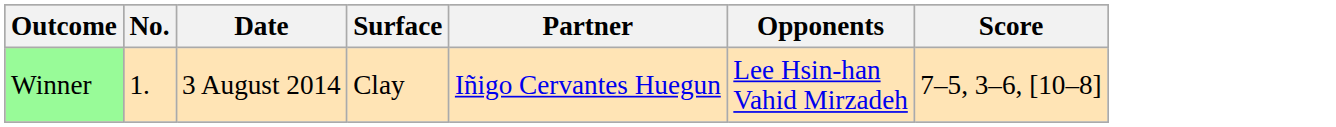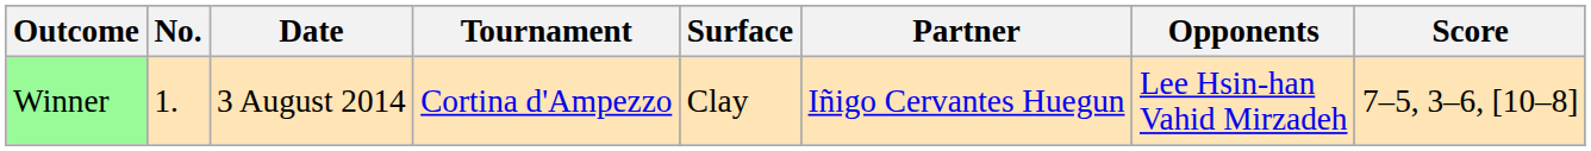 <table class=wikitable>
 <tr>
 <th>Outcome</th>
 <th>No.</th>
 <th>Date</th>
+<th>Tournament</th>
 <th>Surface</th>
 <th>Partner</th>
 <th>Opponents</th>
 <th>Score</th>
 </tr>
 <tr bgcolor=moccasin>
 <td style="background:#98FB98">Winner</td>
 <td>1.</td>
 <td>3 August 2014</td>
+<td><a href='#'>Cortina d'Ampezzo</a></td>
 <td>Clay</td>
 <td> <a href='#'>Iñigo Cervantes Huegun</a></td>
 <td> <a href='#'>Lee Hsin-han</a><br> <a href='#'>Vahid Mirzadeh</a></td>
 <td>7–5, 3–6, [10–8]</td>
 </tr>
 </table>
